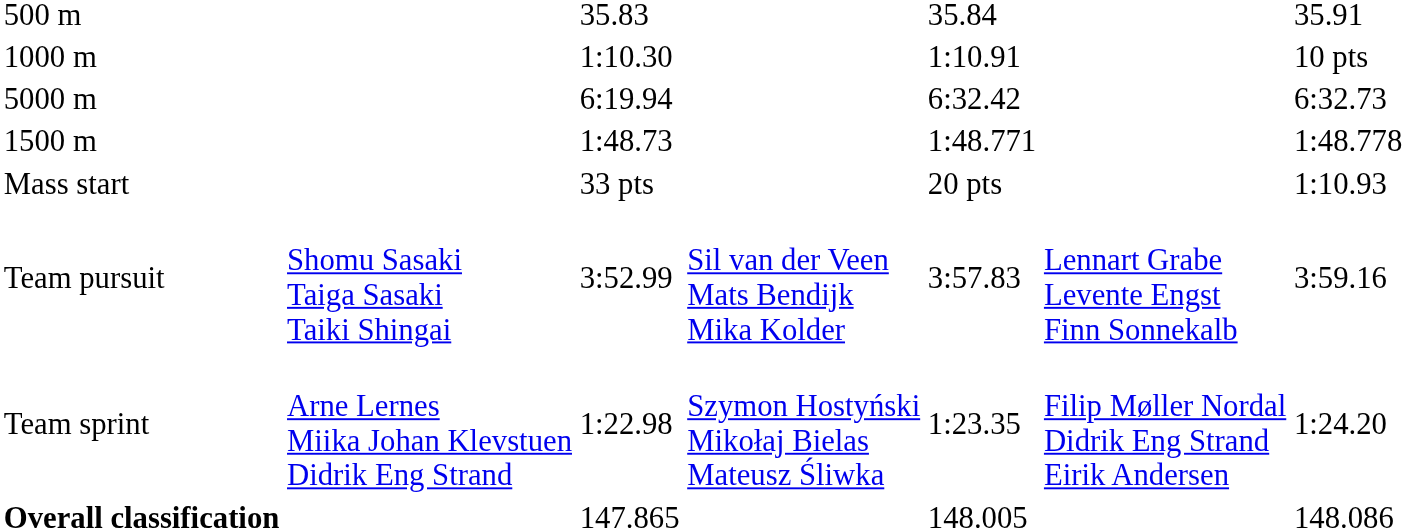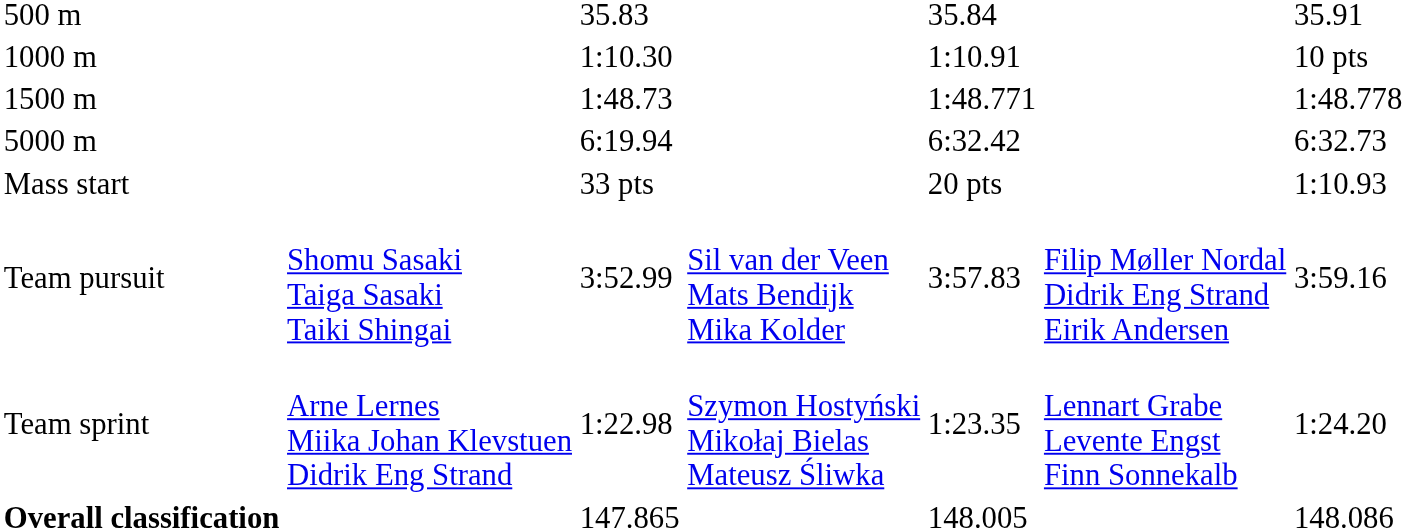 <table>
 <tr>
 <td>500 m</td>
 <td></td>
 <td>35.83</td>
 <td></td>
 <td>35.84</td>
 <td></td>
 <td>35.91</td>
 </tr>
 <tr>
 <td>1000 m</td>
 <td></td>
 <td>1:10.30</td>
 <td></td>
 <td>1:10.91</td>
 <td></td>
 <td>10 pts</td>
 </tr>
 <tr>
+<td>1500 m</td>
+<td></td>
+<td>1:48.73</td>
+<td></td>
+<td>1:48.771</td>
+<td></td>
+<td>1:48.778</td>
+</tr>
+<tr>
 <td>5000 m</td>
 <td></td>
 <td>6:19.94</td>
 <td></td>
 <td>6:32.42</td>
 <td></td>
 <td>6:32.73</td>
-</tr>
-<tr>
-<td>1500 m</td>
-<td></td>
-<td>1:48.73</td>
-<td></td>
-<td>1:48.771</td>
-<td></td>
-<td>1:48.778</td>
 </tr>
 <tr>
 <td>Mass start</td>
 <td></td>
 <td>33 pts</td>
 <td></td>
 <td>20 pts</td>
 <td></td>
 <td>1:10.93</td>
 </tr>
 <tr>
 <td>Team pursuit</td>
 <td><br><a href='#'>Shomu Sasaki</a><br><a href='#'>Taiga Sasaki</a><br><a href='#'>Taiki Shingai</a></td>
 <td>3:52.99</td>
 <td><br><a href='#'>Sil van der Veen</a><br><a href='#'>Mats Bendijk</a><br><a href='#'>Mika Kolder</a></td>
 <td>3:57.83</td>
-<td><br><a href='#'>Lennart Grabe</a><br><a href='#'>Levente Engst</a><br><a href='#'>Finn Sonnekalb</a></td>
+<td><br><a href='#'>Filip Møller Nordal</a><br><a href='#'>Didrik Eng Strand</a><br><a href='#'>Eirik Andersen</a></td>
 <td>3:59.16</td>
 </tr>
 <tr>
 <td>Team sprint</td>
 <td><br><a href='#'>Arne Lernes</a><br><a href='#'>Miika Johan Klevstuen</a><br><a href='#'>Didrik Eng Strand</a></td>
 <td>1:22.98</td>
 <td><br><a href='#'>Szymon Hostyński</a><br><a href='#'>Mikołaj Bielas</a><br><a href='#'>Mateusz Śliwka</a></td>
 <td>1:23.35</td>
-<td><br><a href='#'>Filip Møller Nordal</a><br><a href='#'>Didrik Eng Strand</a><br><a href='#'>Eirik Andersen</a></td>
+<td><br><a href='#'>Lennart Grabe</a><br><a href='#'>Levente Engst</a><br><a href='#'>Finn Sonnekalb</a></td>
 <td>1:24.20</td>
 </tr>
 <tr>
 <td><strong>Overall classification</strong></td>
 <td></td>
 <td>147.865</td>
 <td></td>
 <td>148.005</td>
 <td></td>
 <td>148.086</td>
 </tr>
 </table>
